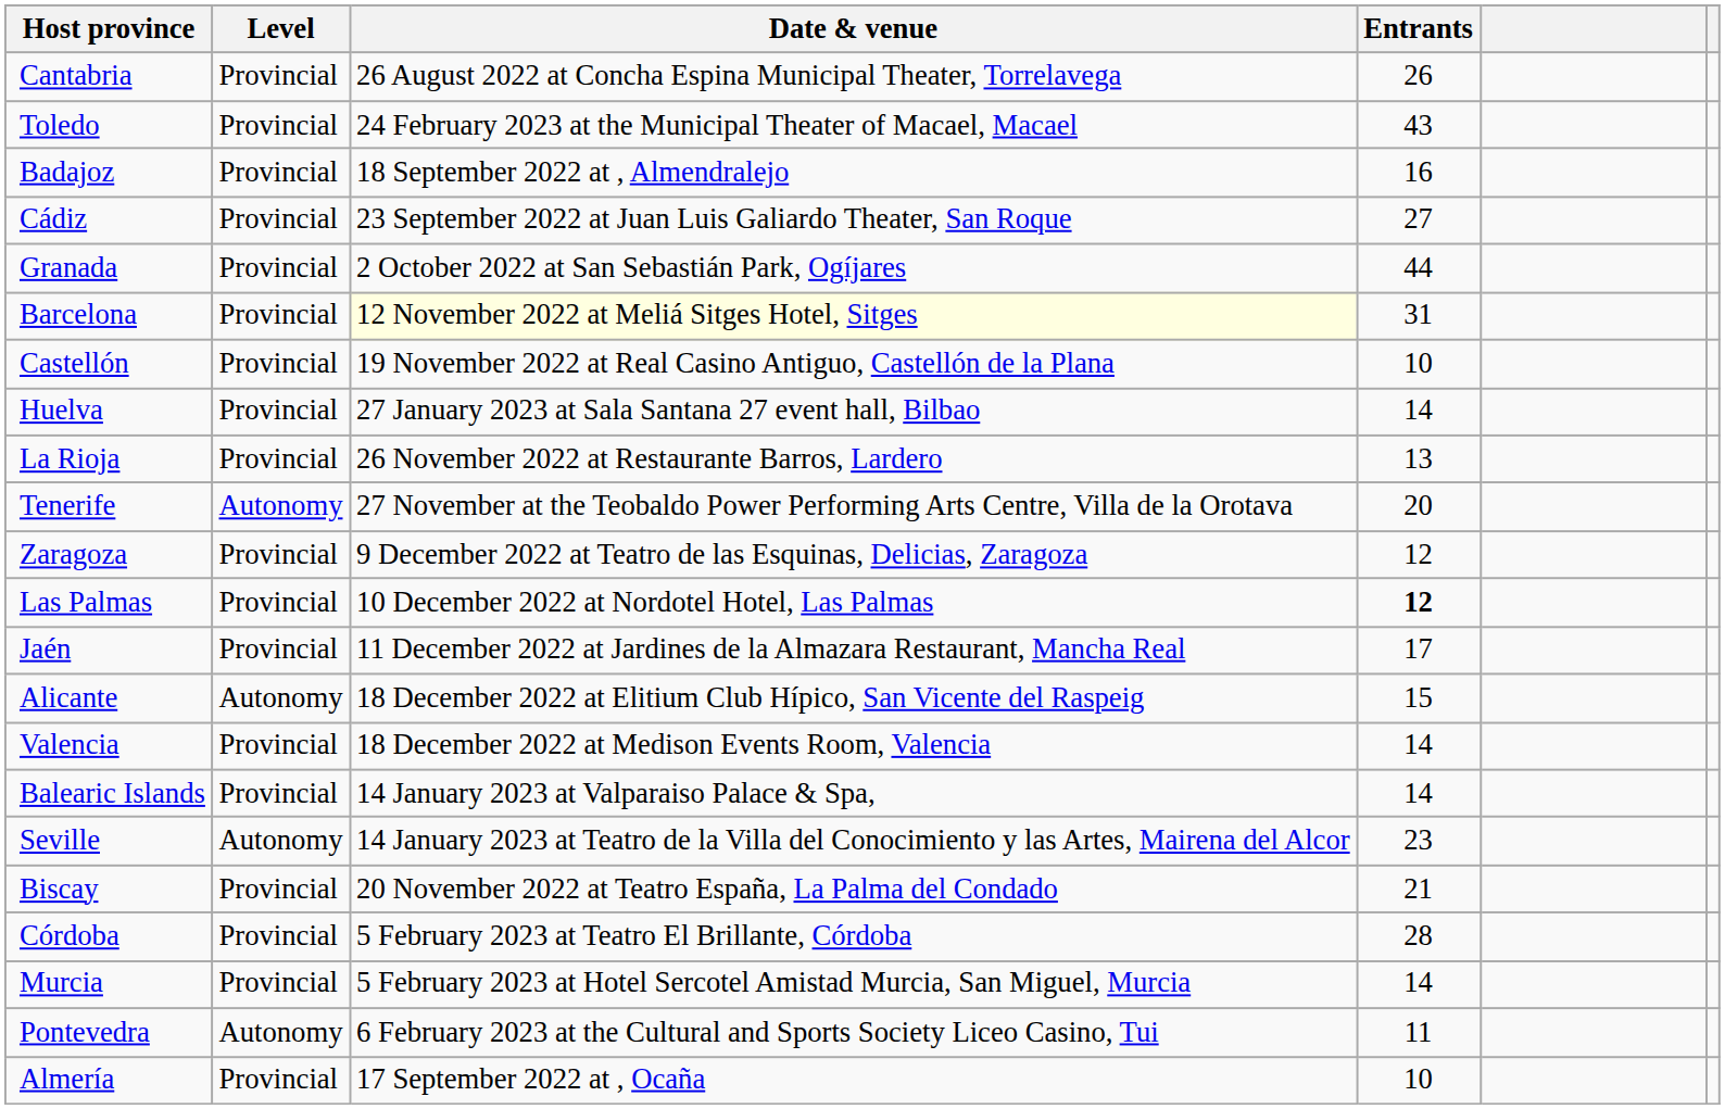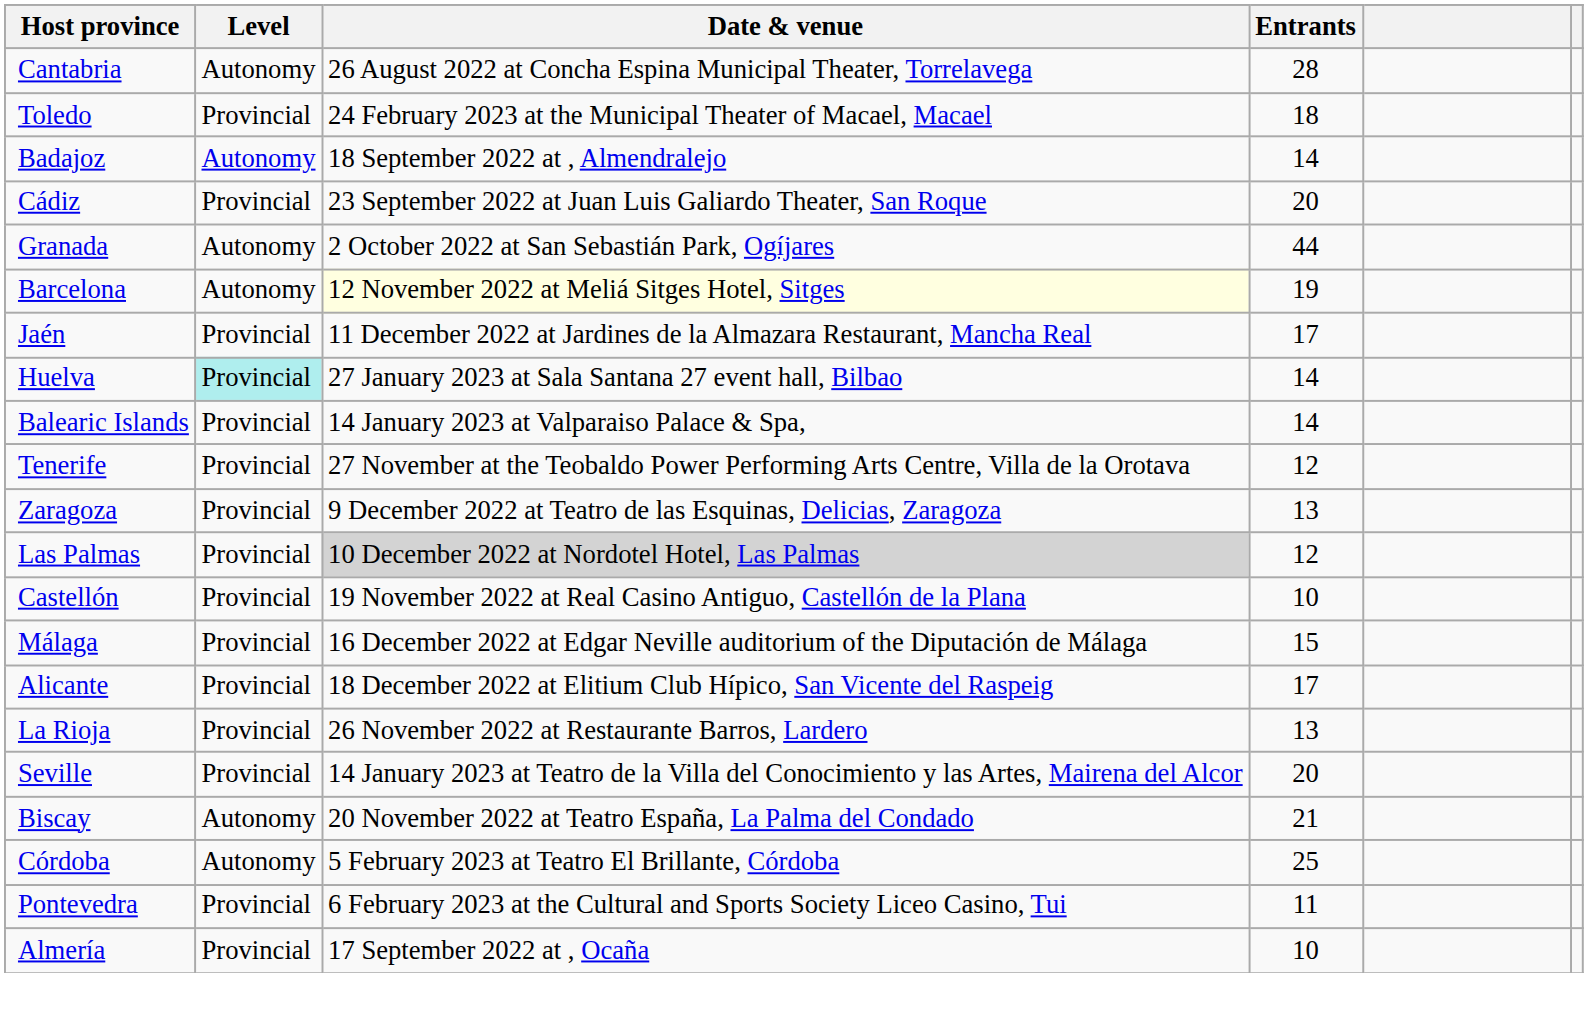 <table class="wikitable sortable static-row-numbers static-row-header-text" style="font-size: 85%;">
 <tr>
 <th>Host province</th>
 <th>Level</th>
 <th>Date & venue</th>
 <th>Entrants</th>
 <th width=100px></th>
 <th></th>
 </tr>
 <tr>
 <td> <a href='#'>Cantabria</a></td>
-<td>Provincial</td>
+<td>Autonomy</td>
 <td>26 August 2022 at Concha Espina Municipal Theater, <a href='#'>Torrelavega</a></td>
-<td align=center>26</td>
+<td align=center>28</td>
 <td></td>
 <td align=center></td>
 </tr>
 <tr>
 <td> <a href='#'>Toledo</a></td>
 <td>Provincial</td>
 <td>24 February 2023 at the Municipal Theater of Macael, <a href='#'>Macael</a></td>
-<td align=center>43</td>
+<td align=center>18</td>
 <td></td>
 <td align=center></td>
 </tr>
 <tr>
 <td> <a href='#'>Badajoz</a></td>
-<td>Provincial</td>
+<td><a href='#'>Autonomy</a></td>
 <td>18 September 2022 at , <a href='#'>Almendralejo</a></td>
-<td align=center>16</td>
+<td align=center>14</td>
 <td></td>
 <td align=center></td>
 </tr>
 <tr>
 <td> <a href='#'>Cádiz</a></td>
 <td>Provincial</td>
 <td>23 September 2022 at Juan Luis Galiardo Theater, <a href='#'>San Roque</a></td>
-<td align=center>27</td>
+<td align=center>20</td>
 <td></td>
 <td align=center></td>
 </tr>
 <tr>
 <td> <a href='#'>Granada</a></td>
-<td>Provincial</td>
+<td>Autonomy</td>
 <td>2 October 2022 at San Sebastián Park, <a href='#'>Ogíjares</a></td>
 <td align=center>44</td>
 <td></td>
 <td align=center></td>
 </tr>
 <tr>
 <td> <a href='#'>Barcelona</a></td>
-<td>Provincial</td>
+<td>Autonomy</td>
 <td style="background: lightyellow;">12 November 2022 at Meliá Sitges Hotel, <a href='#'>Sitges</a></td>
-<td align=center>31</td>
-<td></td>
-<td align=center></td>
-</tr>
-<tr>
-<td> <a href='#'>Castellón</a></td>
-<td>Provincial</td>
-<td>19 November 2022 at Real Casino Antiguo, <a href='#'>Castellón de la Plana</a></td>
-<td align=center>10</td>
-<td></td>
-<td align=center></td>
-</tr>
-<tr>
-<td> <a href='#'>Huelva</a></td>
-<td>Provincial</td>
-<td>27 January 2023 at Sala Santana 27 event hall, <a href='#'>Bilbao</a></td>
-<td align=center>14</td>
-<td></td>
-<td align=center></td>
-</tr>
-<tr>
-<td> <a href='#'>La Rioja</a></td>
-<td>Provincial</td>
-<td>26 November 2022 at Restaurante Barros, <a href='#'>Lardero</a></td>
-<td align=center>13</td>
-<td></td>
-<td align=center></td>
-</tr>
-<tr>
-<td> <a href='#'>Tenerife</a></td>
-<td><a href='#'>Autonomy</a></td>
-<td>27 November at the Teobaldo Power Performing Arts Centre, Villa de la Orotava</td>
-<td align=center>20</td>
-<td></td>
-<td align=center></td>
-</tr>
-<tr>
-<td> <a href='#'>Zaragoza</a></td>
-<td>Provincial</td>
-<td>9 December 2022 at Teatro de las Esquinas, <a href='#'>Delicias</a>, <a href='#'>Zaragoza</a></td>
-<td align=center>12</td>
-<td></td>
-<td align=center></td>
-</tr>
-<tr>
-<td> <a href='#'>Las Palmas</a></td>
-<td>Provincial</td>
-<td>10 December 2022 at Nordotel Hotel, <a href='#'>Las Palmas</a></td>
-<td align=center><strong>12</strong></td>
+<td align=center>19</td>
 <td></td>
 <td align=center></td>
 </tr>
 <tr>
 <td> <a href='#'>Jaén</a></td>
 <td>Provincial</td>
 <td>11 December 2022 at Jardines de la Almazara Restaurant, <a href='#'>Mancha Real</a></td>
 <td align=center>17</td>
 <td></td>
 <td align=center></td>
 </tr>
 <tr>
-<td> <a href='#'>Alicante</a></td>
-<td>Autonomy</td>
-<td>18 December 2022 at Elitium Club Hípico, <a href='#'>San Vicente del Raspeig</a></td>
-<td align=center>15</td>
-<td></td>
-<td align=center></td>
-</tr>
-<tr>
-<td> <a href='#'>Valencia</a></td>
-<td>Provincial</td>
-<td>18 December 2022 at Medison Events Room, <a href='#'>Valencia</a></td>
+<td> <a href='#'>Huelva</a></td>
+<td style="background: paleturquoise;">Provincial</td>
+<td>27 January 2023 at Sala Santana 27 event hall, <a href='#'>Bilbao</a></td>
 <td align=center>14</td>
 <td></td>
 <td align=center></td>
 </tr>
 <tr>
 <td> <a href='#'>Balearic Islands</a></td>
 <td>Provincial</td>
 <td>14 January 2023 at Valparaiso Palace & Spa, </td>
 <td align=center>14</td>
 <td></td>
 <td align=center></td>
 </tr>
 <tr>
+<td> <a href='#'>Tenerife</a></td>
+<td>Provincial</td>
+<td>27 November at the Teobaldo Power Performing Arts Centre, Villa de la Orotava</td>
+<td align=center>12</td>
+<td></td>
+<td align=center></td>
+</tr>
+<tr>
+<td> <a href='#'>Zaragoza</a></td>
+<td>Provincial</td>
+<td>9 December 2022 at Teatro de las Esquinas, <a href='#'>Delicias</a>, <a href='#'>Zaragoza</a></td>
+<td align=center>13</td>
+<td></td>
+<td align=center></td>
+</tr>
+<tr>
+<td> <a href='#'>Las Palmas</a></td>
+<td>Provincial</td>
+<td style="background: lightgrey;">10 December 2022 at Nordotel Hotel, <a href='#'>Las Palmas</a></td>
+<td align=center>12</td>
+<td></td>
+<td align=center></td>
+</tr>
+<tr>
+<td> <a href='#'>Castellón</a></td>
+<td>Provincial</td>
+<td>19 November 2022 at Real Casino Antiguo, <a href='#'>Castellón de la Plana</a></td>
+<td align=center>10</td>
+<td></td>
+<td align=center></td>
+</tr>
+<tr>
+<td> <a href='#'>Málaga</a></td>
+<td>Provincial</td>
+<td>16 December 2022 at Edgar Neville auditorium of the Diputación de Málaga</td>
+<td align=center>15</td>
+<td></td>
+<td align=center></td>
+</tr>
+<tr>
+<td> <a href='#'>Alicante</a></td>
+<td>Provincial</td>
+<td>18 December 2022 at Elitium Club Hípico, <a href='#'>San Vicente del Raspeig</a></td>
+<td align=center>17</td>
+<td></td>
+<td align=center></td>
+</tr>
+<tr>
+<td> <a href='#'>La Rioja</a></td>
+<td>Provincial</td>
+<td>26 November 2022 at Restaurante Barros, <a href='#'>Lardero</a></td>
+<td align=center>13</td>
+<td></td>
+<td align=center></td>
+</tr>
+<tr>
 <td> <a href='#'>Seville</a></td>
-<td>Autonomy</td>
+<td>Provincial</td>
 <td>14 January 2023 at Teatro de la Villa del Conocimiento y las Artes, <a href='#'>Mairena del Alcor</a></td>
-<td align=center>23</td>
+<td align=center>20</td>
 <td></td>
 <td align=center></td>
 </tr>
 <tr>
 <td> <a href='#'>Biscay</a></td>
-<td>Provincial</td>
+<td>Autonomy</td>
 <td>20 November 2022 at Teatro España, <a href='#'>La Palma del Condado</a></td>
 <td align=center>21</td>
 <td></td>
 <td align=center></td>
 </tr>
 <tr>
 <td> <a href='#'>Córdoba</a></td>
-<td>Provincial</td>
+<td>Autonomy</td>
 <td>5 February 2023 at Teatro El Brillante, <a href='#'>Córdoba</a></td>
-<td align=center>28</td>
-<td></td>
-<td align=center></td>
-</tr>
-<tr>
-<td> <a href='#'>Murcia</a></td>
-<td>Provincial</td>
-<td>5 February 2023 at Hotel Sercotel Amistad Murcia, San Miguel, <a href='#'>Murcia</a></td>
-<td align=center>14</td>
+<td align=center>25</td>
 <td></td>
 <td align=center></td>
 </tr>
 <tr>
 <td> <a href='#'>Pontevedra</a></td>
-<td>Autonomy</td>
+<td>Provincial</td>
 <td>6 February 2023 at the Cultural and Sports Society Liceo Casino, <a href='#'>Tui</a></td>
 <td align=center>11</td>
 <td></td>
 <td align=center></td>
 </tr>
 <tr>
 <td> <a href='#'>Almería</a></td>
 <td>Provincial</td>
 <td>17 September 2022 at , <a href='#'>Ocaña</a></td>
 <td align=center>10</td>
 <td></td>
 <td align=center></td>
 </tr>
 </table>
